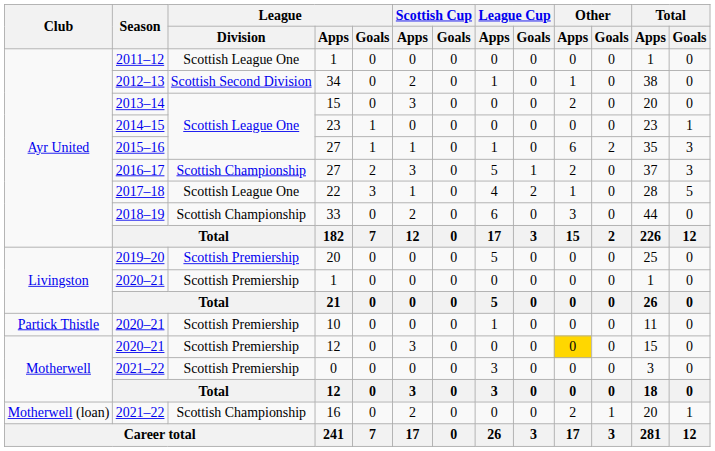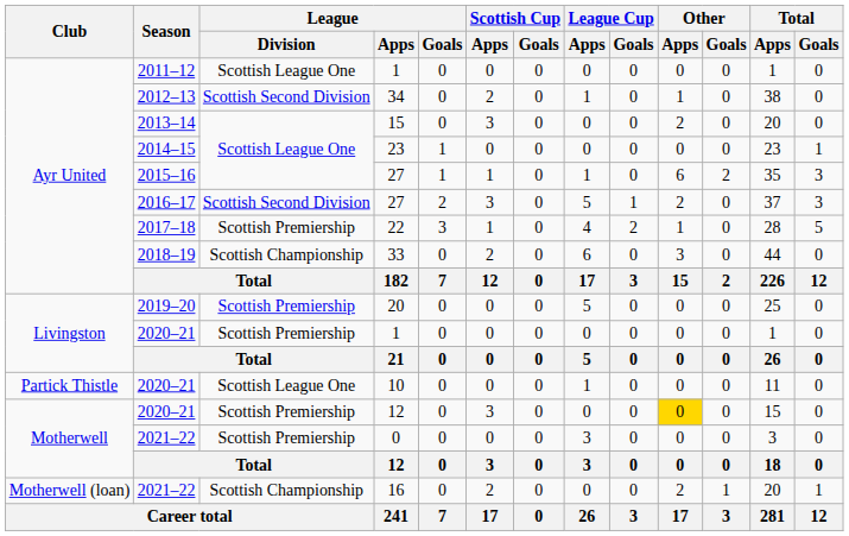 <table class="wikitable" style="text-align:center">
 <tr>
 <th rowspan="2">Club</th>
 <th rowspan="2">Season</th>
 <th colspan="3">League</th>
 <th colspan="2"><a href='#'>Scottish Cup</a></th>
 <th colspan="2"><a href='#'>League Cup</a></th>
 <th colspan="2">Other</th>
 <th colspan="2">Total</th>
 </tr>
 <tr>
 <th>Division</th>
 <th>Apps</th>
 <th>Goals</th>
 <th>Apps</th>
 <th>Goals</th>
 <th>Apps</th>
 <th>Goals</th>
 <th>Apps</th>
 <th>Goals</th>
 <th>Apps</th>
 <th>Goals</th>
 </tr>
 <tr>
 <td rowspan="9"><a href='#'>Ayr United</a></td>
 <td><a href='#'>2011–12</a></td>
 <td>Scottish League One</td>
 <td>1</td>
 <td>0</td>
 <td>0</td>
 <td>0</td>
 <td>0</td>
 <td>0</td>
 <td>0</td>
 <td>0</td>
 <td>1</td>
 <td>0</td>
 </tr>
 <tr>
 <td><a href='#'>2012–13</a></td>
 <td><a href='#'>Scottish Second Division</a></td>
 <td>34</td>
 <td>0</td>
 <td>2</td>
 <td>0</td>
 <td>1</td>
 <td>0</td>
 <td>1</td>
 <td>0</td>
 <td>38</td>
 <td>0</td>
 </tr>
 <tr>
 <td><a href='#'>2013–14</a></td>
 <td rowspan="3"><a href='#'>Scottish League One</a></td>
 <td>15</td>
 <td>0</td>
 <td>3</td>
 <td>0</td>
 <td>0</td>
 <td>0</td>
 <td>2</td>
 <td>0</td>
 <td>20</td>
 <td>0</td>
 </tr>
 <tr>
 <td><a href='#'>2014–15</a></td>
 <td>23</td>
 <td>1</td>
 <td>0</td>
 <td>0</td>
 <td>0</td>
 <td>0</td>
 <td>0</td>
 <td>0</td>
 <td>23</td>
 <td>1</td>
 </tr>
 <tr>
 <td><a href='#'>2015–16</a></td>
 <td>27</td>
 <td>1</td>
 <td>1</td>
 <td>0</td>
 <td>1</td>
 <td>0</td>
 <td>6</td>
 <td>2</td>
 <td>35</td>
 <td>3</td>
 </tr>
 <tr>
 <td><a href='#'>2016–17</a></td>
-<td><a href='#'>Scottish Championship</a></td>
+<td><a href='#'>Scottish Second Division</a></td>
 <td>27</td>
 <td>2</td>
 <td>3</td>
 <td>0</td>
 <td>5</td>
 <td>1</td>
 <td>2</td>
 <td>0</td>
 <td>37</td>
 <td>3</td>
 </tr>
 <tr>
 <td><a href='#'>2017–18</a></td>
-<td>Scottish League One</td>
+<td>Scottish Premiership</td>
 <td>22</td>
 <td>3</td>
 <td>1</td>
 <td>0</td>
 <td>4</td>
 <td>2</td>
 <td>1</td>
 <td>0</td>
 <td>28</td>
 <td>5</td>
 </tr>
 <tr>
 <td><a href='#'>2018–19</a></td>
 <td>Scottish Championship</td>
 <td>33</td>
 <td>0</td>
 <td>2</td>
 <td>0</td>
 <td>6</td>
 <td>0</td>
 <td>3</td>
 <td>0</td>
 <td>44</td>
 <td>0</td>
 </tr>
 <tr>
 <th colspan=2>Total</th>
 <th>182</th>
 <th>7</th>
 <th>12</th>
 <th>0</th>
 <th>17</th>
 <th>3</th>
 <th>15</th>
 <th>2</th>
 <th>226</th>
 <th>12</th>
 </tr>
 <tr>
 <td rowspan=3><a href='#'>Livingston</a></td>
 <td><a href='#'>2019–20</a></td>
 <td><a href='#'>Scottish Premiership</a></td>
 <td>20</td>
 <td>0</td>
 <td>0</td>
 <td>0</td>
 <td>5</td>
 <td>0</td>
 <td>0</td>
 <td>0</td>
 <td>25</td>
 <td>0</td>
 </tr>
 <tr>
 <td><a href='#'>2020–21</a></td>
 <td>Scottish Premiership</td>
 <td>1</td>
 <td>0</td>
 <td>0</td>
 <td>0</td>
 <td>0</td>
 <td>0</td>
 <td>0</td>
 <td>0</td>
 <td>1</td>
 <td>0</td>
 </tr>
 <tr>
 <th colspan=2>Total</th>
 <th>21</th>
 <th>0</th>
 <th>0</th>
 <th>0</th>
 <th>5</th>
 <th>0</th>
 <th>0</th>
 <th>0</th>
 <th>26</th>
 <th>0</th>
 </tr>
 <tr>
 <td><a href='#'>Partick Thistle</a></td>
 <td><a href='#'>2020–21</a></td>
-<td>Scottish Premiership</td>
+<td>Scottish League One</td>
 <td>10</td>
 <td>0</td>
 <td>0</td>
 <td>0</td>
 <td>1</td>
 <td>0</td>
 <td>0</td>
 <td>0</td>
 <td>11</td>
 <td>0</td>
 </tr>
 <tr>
 <td rowspan=3><a href='#'>Motherwell</a></td>
 <td><a href='#'>2020–21</a></td>
 <td>Scottish Premiership</td>
 <td>12</td>
 <td>0</td>
 <td>3</td>
 <td>0</td>
 <td>0</td>
 <td>0</td>
 <td style="background: gold;">0</td>
 <td>0</td>
 <td>15</td>
 <td>0</td>
 </tr>
 <tr>
 <td><a href='#'>2021–22</a></td>
 <td>Scottish Premiership</td>
 <td>0</td>
 <td>0</td>
 <td>0</td>
 <td>0</td>
 <td>3</td>
 <td>0</td>
 <td>0</td>
 <td>0</td>
 <td>3</td>
 <td>0</td>
 </tr>
 <tr>
 <th colspan=2>Total</th>
 <th>12</th>
 <th>0</th>
 <th>3</th>
 <th>0</th>
 <th>3</th>
 <th>0</th>
 <th>0</th>
 <th>0</th>
 <th>18</th>
 <th>0</th>
 </tr>
 <tr>
 <td><a href='#'>Motherwell</a> (loan)</td>
 <td><a href='#'>2021–22</a></td>
 <td>Scottish Championship</td>
 <td>16</td>
 <td>0</td>
 <td>2</td>
 <td>0</td>
 <td>0</td>
 <td>0</td>
 <td>2</td>
 <td>1</td>
 <td>20</td>
 <td>1</td>
 </tr>
 <tr>
 <th colspan="3">Career total</th>
 <th>241</th>
 <th>7</th>
 <th>17</th>
 <th>0</th>
 <th>26</th>
 <th>3</th>
 <th>17</th>
 <th>3</th>
 <th>281</th>
 <th>12</th>
 </tr>
 </table>
